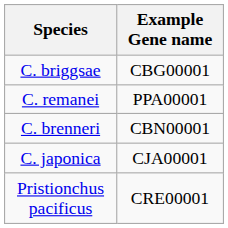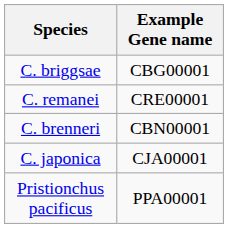 <table class="wikitable" style="text-align: center; width: 200px; height: 200px;">
 <tr>
 <th scope="col">Species</th>
 <th scope="col">Example Gene name</th>
 </tr>
 <tr>
 <td><a href='#'>C. briggsae</a></td>
 <td>CBG00001</td>
 </tr>
 <tr>
 <td><a href='#'>C. remanei</a></td>
-<td>PPA00001</td>
+<td>CRE00001</td>
 </tr>
 <tr>
 <td><a href='#'>C. brenneri</a></td>
 <td>CBN00001</td>
 </tr>
 <tr>
 <td><a href='#'>C. japonica</a></td>
 <td>CJA00001</td>
 </tr>
 <tr>
 <td><a href='#'>Pristionchus pacificus</a></td>
-<td>CRE00001</td>
+<td>PPA00001</td>
 </tr>
 </table>
